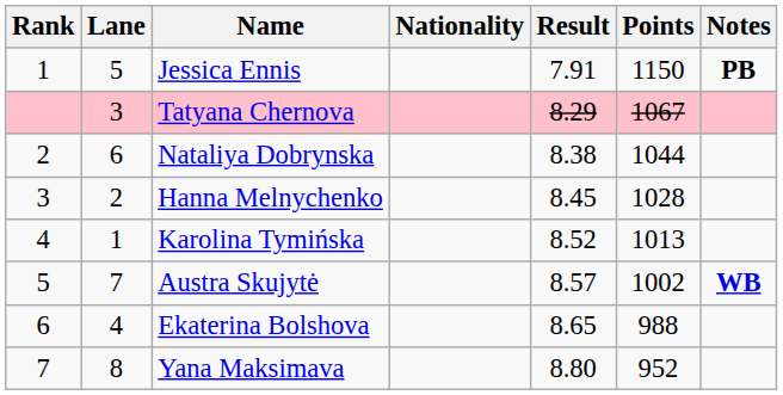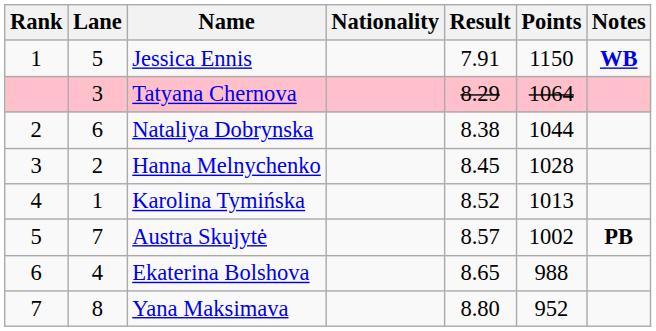 <table class="wikitable sortable" style="text-align:center">
 <tr>
 <th>Rank</th>
 <th>Lane</th>
 <th>Name</th>
 <th>Nationality</th>
 <th>Result</th>
 <th>Points</th>
 <th>Notes</th>
 </tr>
 <tr>
 <td>1</td>
 <td>5</td>
 <td align=left><a href='#'>Jessica Ennis</a></td>
 <td align=left></td>
 <td>7.91</td>
 <td>1150</td>
-<td><strong>PB</strong></td>
+<td><strong><a href='#'>WB</a></strong></td>
 </tr>
 <tr bgcolor=pink>
 <td></td>
 <td>3</td>
 <td align=left><a href='#'>Tatyana Chernova</a></td>
 <td align=left></td>
 <td><s>8.29 </s></td>
-<td><s>1067 </s></td>
+<td><s>1064 </s></td>
 <td></td>
 </tr>
 <tr>
 <td>2</td>
 <td>6</td>
 <td align=left><a href='#'>Nataliya Dobrynska</a></td>
 <td align=left></td>
 <td>8.38</td>
 <td>1044</td>
 <td></td>
 </tr>
 <tr>
 <td>3</td>
 <td>2</td>
 <td align=left><a href='#'>Hanna Melnychenko</a></td>
 <td align=left></td>
 <td>8.45</td>
 <td>1028</td>
 <td></td>
 </tr>
 <tr>
 <td>4</td>
 <td>1</td>
 <td align=left><a href='#'>Karolina Tymińska</a></td>
 <td align=left></td>
 <td>8.52</td>
 <td>1013</td>
 <td></td>
 </tr>
 <tr>
 <td>5</td>
 <td>7</td>
 <td align=left><a href='#'>Austra Skujytė</a></td>
 <td align=left></td>
 <td>8.57</td>
 <td>1002</td>
-<td><strong><a href='#'>WB</a></strong></td>
+<td><strong>PB</strong></td>
 </tr>
 <tr>
 <td>6</td>
 <td>4</td>
 <td align=left><a href='#'>Ekaterina Bolshova</a></td>
 <td align=left></td>
 <td>8.65</td>
 <td>988</td>
 <td></td>
 </tr>
 <tr>
 <td>7</td>
 <td>8</td>
 <td align=left><a href='#'>Yana Maksimava</a></td>
 <td align=left></td>
 <td>8.80</td>
 <td>952</td>
 <td></td>
 </tr>
 </table>
